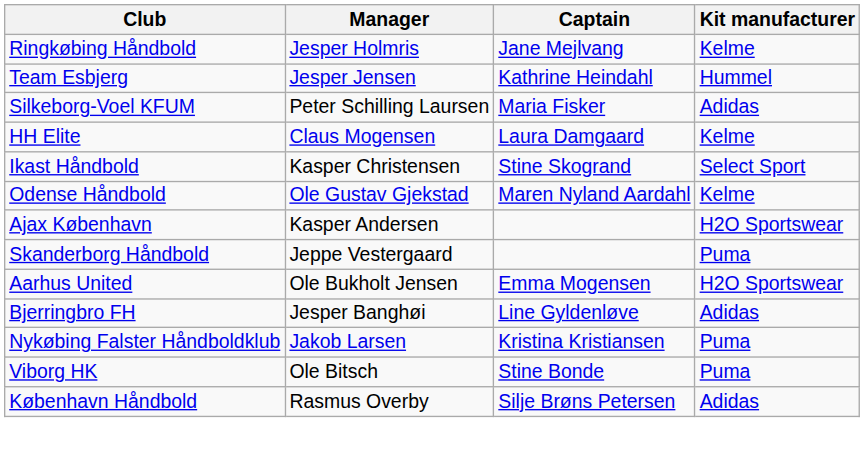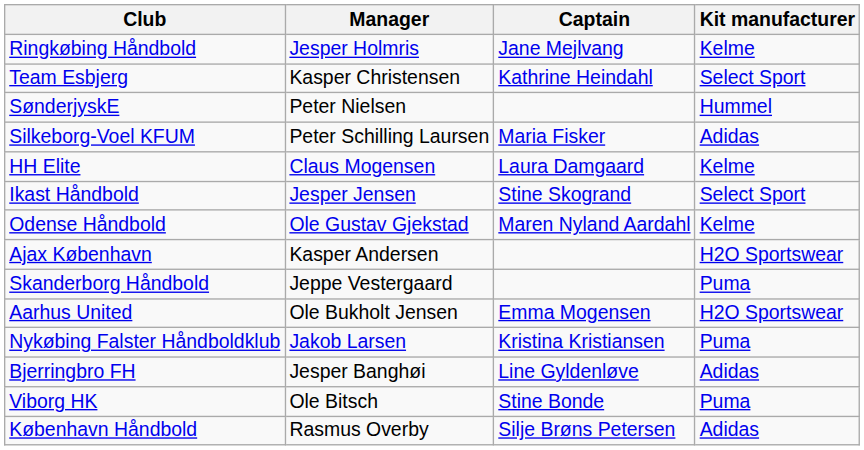 <table class="wikitable sortable" style="font-size:90%; line-height:15px">
 <tr>
 <th>Club</th>
 <th>Manager</th>
 <th>Captain</th>
 <th>Kit manufacturer</th>
 </tr>
 <tr>
 <td><a href='#'>Ringkøbing Håndbold</a></td>
 <td> <a href='#'>Jesper Holmris</a></td>
 <td> <a href='#'>Jane Mejlvang</a></td>
 <td> <a href='#'>Kelme</a></td>
 </tr>
 <tr>
 <td><a href='#'>Team Esbjerg</a></td>
-<td> <a href='#'>Jesper Jensen</a></td>
+<td> Kasper Christensen</td>
 <td> <a href='#'>Kathrine Heindahl</a></td>
+<td> <a href='#'>Select Sport</a></td>
+</tr>
+<tr>
+<td><a href='#'>SønderjyskE</a></td>
+<td> Peter Nielsen</td>
+<td></td>
 <td> <a href='#'>Hummel</a></td>
 </tr>
 <tr>
 <td><a href='#'>Silkeborg-Voel KFUM</a></td>
 <td> Peter Schilling Laursen</td>
 <td> <a href='#'>Maria Fisker</a></td>
 <td> <a href='#'>Adidas</a></td>
 </tr>
 <tr>
 <td><a href='#'>HH Elite</a></td>
 <td> <a href='#'>Claus Mogensen</a></td>
 <td> <a href='#'>Laura Damgaard</a></td>
 <td> <a href='#'>Kelme</a></td>
 </tr>
 <tr>
 <td><a href='#'>Ikast Håndbold</a></td>
-<td> Kasper Christensen</td>
+<td> <a href='#'>Jesper Jensen</a></td>
 <td> <a href='#'>Stine Skogrand</a></td>
 <td> <a href='#'>Select Sport</a></td>
 </tr>
 <tr>
 <td><a href='#'>Odense Håndbold</a></td>
 <td> <a href='#'>Ole Gustav Gjekstad</a></td>
 <td> <a href='#'>Maren Nyland Aardahl</a></td>
 <td> <a href='#'>Kelme</a></td>
 </tr>
 <tr>
 <td><a href='#'>Ajax København</a></td>
 <td> Kasper Andersen</td>
 <td></td>
 <td> <a href='#'>H2O Sportswear</a></td>
 </tr>
 <tr>
 <td><a href='#'>Skanderborg Håndbold</a></td>
 <td> Jeppe Vestergaard</td>
 <td></td>
 <td> <a href='#'>Puma</a></td>
 </tr>
 <tr>
 <td><a href='#'>Aarhus United</a></td>
 <td> Ole Bukholt Jensen</td>
 <td> <a href='#'>Emma Mogensen</a></td>
 <td> <a href='#'>H2O Sportswear</a></td>
 </tr>
 <tr>
+<td><a href='#'>Nykøbing Falster Håndboldklub</a></td>
+<td> <a href='#'>Jakob Larsen</a></td>
+<td> <a href='#'>Kristina Kristiansen</a></td>
+<td> <a href='#'>Puma</a></td>
+</tr>
+<tr>
 <td><a href='#'>Bjerringbro FH</a></td>
 <td> Jesper Banghøi</td>
 <td> <a href='#'>Line Gyldenløve</a></td>
 <td> <a href='#'>Adidas</a></td>
-</tr>
-<tr>
-<td><a href='#'>Nykøbing Falster Håndboldklub</a></td>
-<td> <a href='#'>Jakob Larsen</a></td>
-<td> <a href='#'>Kristina Kristiansen</a></td>
-<td> <a href='#'>Puma</a></td>
 </tr>
 <tr>
 <td><a href='#'>Viborg HK</a></td>
 <td> Ole Bitsch</td>
 <td> <a href='#'>Stine Bonde</a></td>
 <td> <a href='#'>Puma</a></td>
 </tr>
 <tr>
 <td><a href='#'>København Håndbold</a></td>
 <td> Rasmus Overby</td>
 <td> <a href='#'>Silje Brøns Petersen</a></td>
 <td> <a href='#'>Adidas</a></td>
 </tr>
 </table>
